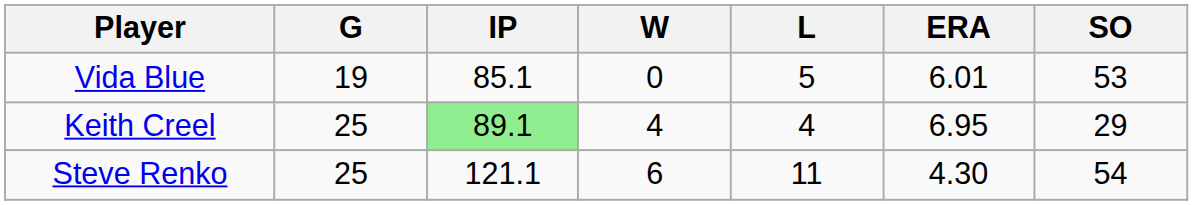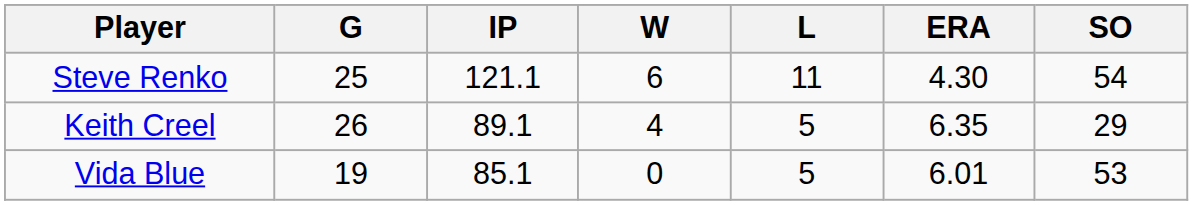 <table class="wikitable sortable">
 <tr>
 <th bgcolor="#DDDDFF" width="16%">Player</th>
 <th bgcolor="#DDDDFF" width="9%">G</th>
 <th bgcolor="#DDDDFF" width="9%">IP</th>
 <th bgcolor="#DDDDFF" width="9%">W</th>
 <th bgcolor="#DDDDFF" width="9%">L</th>
 <th bgcolor="#DDDDFF" width="9%">ERA</th>
 <th bgcolor="#DDDDFF" width="9%">SO</th>
 </tr>
 <tr align=center>
+<td><a href='#'>Steve Renko</a></td>
+<td>25</td>
+<td>121.1</td>
+<td>6</td>
+<td>11</td>
+<td>4.30</td>
+<td>54</td>
+</tr>
+<tr align=center>
+<td><a href='#'>Keith Creel</a></td>
+<td>26</td>
+<td>89.1</td>
+<td>4</td>
+<td>5</td>
+<td>6.35</td>
+<td>29</td>
+</tr>
+<tr align=center>
 <td><a href='#'>Vida Blue</a></td>
 <td>19</td>
 <td>85.1</td>
 <td>0</td>
 <td>5</td>
 <td>6.01</td>
 <td>53</td>
 </tr>
-<tr align=center>
-<td><a href='#'>Keith Creel</a></td>
-<td>25</td>
-<td style="background: lightgreen;">89.1</td>
-<td>4</td>
-<td>4</td>
-<td>6.95</td>
-<td>29</td>
-</tr>
-<tr align=center>
-<td><a href='#'>Steve Renko</a></td>
-<td>25</td>
-<td>121.1</td>
-<td>6</td>
-<td>11</td>
-<td>4.30</td>
-<td>54</td>
-</tr>
 </table>
